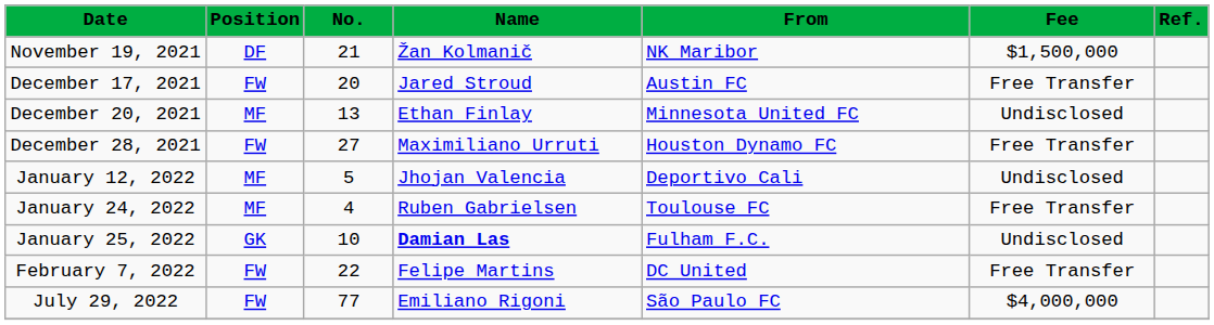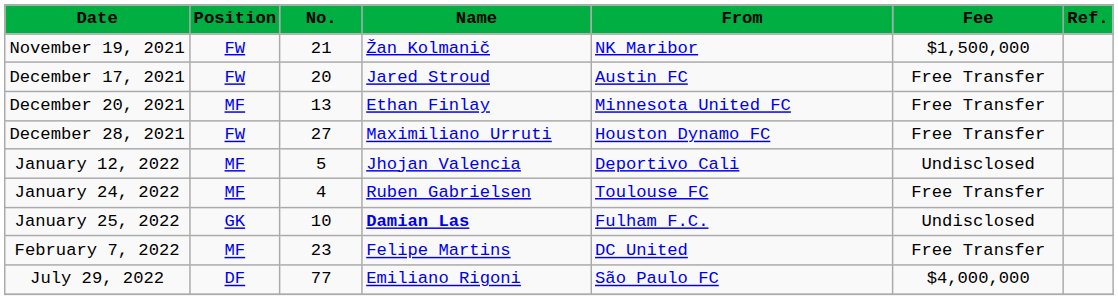 <table class="wikitable" style="text-align:center; font-size:90%; ">
 <tr>
 <th style="background:#00AE42; color:#000000; width:120px;">Date</th>
 <th style="background:#00AE42; color:#000000; width:50px;">Position</th>
 <th style="background:#00AE42; color:#000000; width:50px;">No.</th>
 <th style="background:#00AE42; color:#000000; width:150px;">Name</th>
 <th style="background:#00AE42; color:#000000; width:200px;">From</th>
 <th style="background:#00AE42; color:#000000; width:110px;">Fee</th>
 <th style="background:#00AE42; color:#000000; width:25px;">Ref.</th>
 </tr>
 <tr>
 <td>November 19, 2021</td>
-<td><a href='#'>DF</a></td>
+<td><a href='#'>FW</a></td>
 <td>21</td>
 <td align="left"> <a href='#'>Žan Kolmanič</a></td>
 <td align="left"> <a href='#'>NK Maribor</a></td>
 <td>$1,500,000</td>
 <td></td>
 </tr>
 <tr>
 <td>December 17, 2021</td>
 <td><a href='#'>FW</a></td>
 <td>20</td>
 <td align="left"> <a href='#'>Jared Stroud</a></td>
 <td align="left"> <a href='#'>Austin FC</a></td>
 <td>Free Transfer</td>
 <td></td>
 </tr>
 <tr>
 <td>December 20, 2021</td>
 <td><a href='#'>MF</a></td>
 <td>13</td>
 <td align="left"> <a href='#'>Ethan Finlay</a></td>
 <td align="left"> <a href='#'>Minnesota United FC</a></td>
-<td>Undisclosed</td>
+<td>Free Transfer</td>
 <td></td>
 </tr>
 <tr>
 <td>December 28, 2021</td>
 <td><a href='#'>FW</a></td>
 <td>27</td>
 <td align="left"> <a href='#'>Maximiliano Urruti</a></td>
 <td align="left"> <a href='#'>Houston Dynamo FC</a></td>
 <td>Free Transfer</td>
 <td></td>
 </tr>
 <tr>
 <td>January 12, 2022</td>
 <td><a href='#'>MF</a></td>
 <td>5</td>
 <td align="left"> <a href='#'>Jhojan Valencia</a></td>
 <td align="left"> <a href='#'>Deportivo Cali</a></td>
 <td>Undisclosed</td>
 <td></td>
 </tr>
 <tr>
 <td>January 24, 2022</td>
 <td><a href='#'>MF</a></td>
 <td>4</td>
 <td align="left"> <a href='#'>Ruben Gabrielsen</a></td>
 <td align="left"> <a href='#'>Toulouse FC</a></td>
 <td>Free Transfer</td>
 <td></td>
 </tr>
 <tr>
 <td>January 25, 2022</td>
 <td><a href='#'>GK</a></td>
 <td>10</td>
 <td align="left"><strong> <a href='#'>Damian Las</a></strong></td>
 <td align="left"> <a href='#'>Fulham F.C.</a></td>
 <td>Undisclosed</td>
 <td></td>
 </tr>
 <tr>
 <td>February 7, 2022</td>
-<td><a href='#'>FW</a></td>
-<td>22</td>
+<td><a href='#'>MF</a></td>
+<td>23</td>
 <td align="left"> <a href='#'>Felipe Martins</a></td>
 <td align="left"> <a href='#'>DC United</a></td>
 <td>Free Transfer</td>
 <td></td>
 </tr>
 <tr>
 <td>July 29, 2022</td>
-<td><a href='#'>FW</a></td>
+<td><a href='#'>DF</a></td>
 <td>77</td>
 <td align="left"> <a href='#'>Emiliano Rigoni</a></td>
 <td align="left"> <a href='#'>São Paulo FC</a></td>
 <td>$4,000,000</td>
 <td></td>
 </tr>
 <tr>
 </tr>
 </table>
